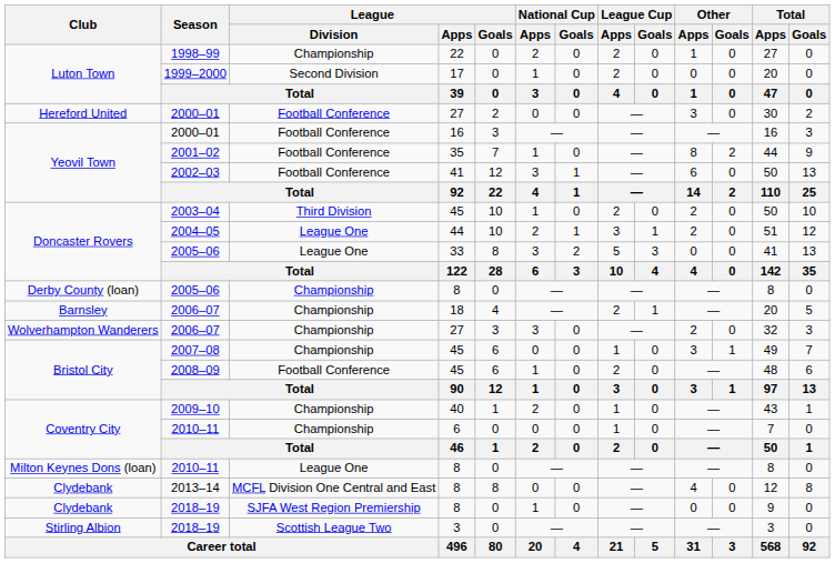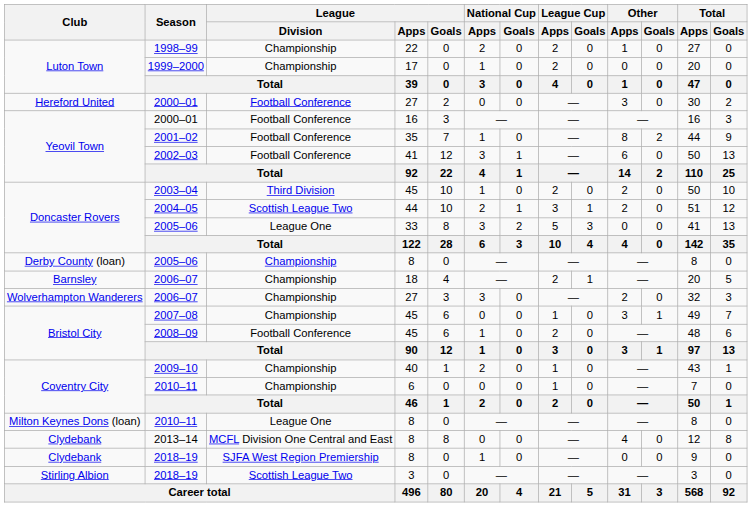 <table class=wikitable style=text-align:center>
 <tr>
 <th rowspan=2>Club</th>
 <th rowspan=2>Season</th>
 <th colspan=3>League</th>
 <th colspan=2>National Cup</th>
 <th colspan=2>League Cup</th>
 <th colspan=2>Other</th>
 <th colspan=2>Total</th>
 </tr>
 <tr>
 <th>Division</th>
 <th>Apps</th>
 <th>Goals</th>
 <th>Apps</th>
 <th>Goals</th>
 <th>Apps</th>
 <th>Goals</th>
 <th>Apps</th>
 <th>Goals</th>
 <th>Apps</th>
 <th>Goals</th>
 </tr>
 <tr>
 <td rowspan=3><a href='#'>Luton Town</a></td>
 <td><a href='#'>1998–99</a></td>
 <td>Championship</td>
 <td>22</td>
 <td>0</td>
 <td>2</td>
 <td>0</td>
 <td>2</td>
 <td>0</td>
 <td>1</td>
 <td>0</td>
 <td>27</td>
 <td>0</td>
 </tr>
 <tr>
 <td><a href='#'>1999–2000</a></td>
-<td>Second Division</td>
+<td>Championship</td>
 <td>17</td>
 <td>0</td>
 <td>1</td>
 <td>0</td>
 <td>2</td>
 <td>0</td>
 <td>0</td>
 <td>0</td>
 <td>20</td>
 <td>0</td>
 </tr>
 <tr>
 <th colspan=2>Total</th>
 <th>39</th>
 <th>0</th>
 <th>3</th>
 <th>0</th>
 <th>4</th>
 <th>0</th>
 <th>1</th>
 <th>0</th>
 <th>47</th>
 <th>0</th>
 </tr>
 <tr>
 <td><a href='#'>Hereford United</a></td>
 <td><a href='#'>2000–01</a></td>
 <td><a href='#'>Football Conference</a></td>
 <td>27</td>
 <td>2</td>
 <td>0</td>
 <td>0</td>
 <td colspan=2>—</td>
 <td>3</td>
 <td>0</td>
 <td>30</td>
 <td>2</td>
 </tr>
 <tr>
 <td rowspan=4><a href='#'>Yeovil Town</a></td>
 <td>2000–01</td>
 <td>Football Conference</td>
 <td>16</td>
 <td>3</td>
 <td colspan=2>—</td>
 <td colspan=2>—</td>
 <td colspan=2>—</td>
 <td>16</td>
 <td>3</td>
 </tr>
 <tr>
 <td><a href='#'>2001–02</a></td>
 <td>Football Conference</td>
 <td>35</td>
 <td>7</td>
 <td>1</td>
 <td>0</td>
 <td colspan=2>—</td>
 <td>8</td>
 <td>2</td>
 <td>44</td>
 <td>9</td>
 </tr>
 <tr>
 <td><a href='#'>2002–03</a></td>
 <td>Football Conference</td>
 <td>41</td>
 <td>12</td>
 <td>3</td>
 <td>1</td>
 <td colspan=2>—</td>
 <td>6</td>
 <td>0</td>
 <td>50</td>
 <td>13</td>
 </tr>
 <tr>
 <th colspan=2>Total</th>
 <th>92</th>
 <th>22</th>
 <th>4</th>
 <th>1</th>
 <th colspan=2>—</th>
 <th>14</th>
 <th>2</th>
 <th>110</th>
 <th>25</th>
 </tr>
 <tr>
 <td rowspan=4><a href='#'>Doncaster Rovers</a></td>
 <td><a href='#'>2003–04</a></td>
 <td><a href='#'>Third Division</a></td>
 <td>45</td>
 <td>10</td>
 <td>1</td>
 <td>0</td>
 <td>2</td>
 <td>0</td>
 <td>2</td>
 <td>0</td>
 <td>50</td>
 <td>10</td>
 </tr>
 <tr>
 <td><a href='#'>2004–05</a></td>
-<td><a href='#'>League One</a></td>
+<td><a href='#'>Scottish League Two</a></td>
 <td>44</td>
 <td>10</td>
 <td>2</td>
 <td>1</td>
 <td>3</td>
 <td>1</td>
 <td>2</td>
 <td>0</td>
 <td>51</td>
 <td>12</td>
 </tr>
 <tr>
 <td><a href='#'>2005–06</a></td>
 <td>League One</td>
 <td>33</td>
 <td>8</td>
 <td>3</td>
 <td>2</td>
 <td>5</td>
 <td>3</td>
 <td>0</td>
 <td>0</td>
 <td>41</td>
 <td>13</td>
 </tr>
 <tr>
 <th colspan=2>Total</th>
 <th>122</th>
 <th>28</th>
 <th>6</th>
 <th>3</th>
 <th>10</th>
 <th>4</th>
 <th>4</th>
 <th>0</th>
 <th>142</th>
 <th>35</th>
 </tr>
 <tr>
 <td><a href='#'>Derby County</a> (loan)</td>
 <td><a href='#'>2005–06</a></td>
 <td><a href='#'>Championship</a></td>
 <td>8</td>
 <td>0</td>
 <td colspan=2>—</td>
 <td colspan=2>—</td>
 <td colspan=2>—</td>
 <td>8</td>
 <td>0</td>
 </tr>
 <tr>
 <td><a href='#'>Barnsley</a></td>
 <td><a href='#'>2006–07</a></td>
 <td>Championship</td>
 <td>18</td>
 <td>4</td>
 <td colspan=2>—</td>
 <td>2</td>
 <td>1</td>
 <td colspan=2>—</td>
 <td>20</td>
 <td>5</td>
 </tr>
 <tr>
 <td><a href='#'>Wolverhampton Wanderers</a></td>
 <td><a href='#'>2006–07</a></td>
 <td>Championship</td>
 <td>27</td>
 <td>3</td>
 <td>3</td>
 <td>0</td>
 <td colspan=2>—</td>
 <td>2</td>
 <td>0</td>
 <td>32</td>
 <td>3</td>
 </tr>
 <tr>
 <td rowspan=3><a href='#'>Bristol City</a></td>
 <td><a href='#'>2007–08</a></td>
 <td>Championship</td>
 <td>45</td>
 <td>6</td>
 <td>0</td>
 <td>0</td>
 <td>1</td>
 <td>0</td>
 <td>3</td>
 <td>1</td>
 <td>49</td>
 <td>7</td>
 </tr>
 <tr>
 <td><a href='#'>2008–09</a></td>
 <td>Football Conference</td>
 <td>45</td>
 <td>6</td>
 <td>1</td>
 <td>0</td>
 <td>2</td>
 <td>0</td>
 <td colspan=2>—</td>
 <td>48</td>
 <td>6</td>
 </tr>
 <tr>
 <th colspan=2>Total</th>
 <th>90</th>
 <th>12</th>
 <th>1</th>
 <th>0</th>
 <th>3</th>
 <th>0</th>
 <th>3</th>
 <th>1</th>
 <th>97</th>
 <th>13</th>
 </tr>
 <tr>
 <td rowspan=3><a href='#'>Coventry City</a></td>
 <td><a href='#'>2009–10</a></td>
 <td>Championship</td>
 <td>40</td>
 <td>1</td>
 <td>2</td>
 <td>0</td>
 <td>1</td>
 <td>0</td>
 <td colspan=2>—</td>
 <td>43</td>
 <td>1</td>
 </tr>
 <tr>
 <td><a href='#'>2010–11</a></td>
 <td>Championship</td>
 <td>6</td>
 <td>0</td>
 <td>0</td>
 <td>0</td>
 <td>1</td>
 <td>0</td>
 <td colspan=2>—</td>
 <td>7</td>
 <td>0</td>
 </tr>
 <tr>
 <th colspan=2>Total</th>
 <th>46</th>
 <th>1</th>
 <th>2</th>
 <th>0</th>
 <th>2</th>
 <th>0</th>
 <th colspan=2>—</th>
 <th>50</th>
 <th>1</th>
 </tr>
 <tr>
 <td><a href='#'>Milton Keynes Dons</a> (loan)</td>
 <td><a href='#'>2010–11</a></td>
 <td>League One</td>
 <td>8</td>
 <td>0</td>
 <td colspan=2>—</td>
 <td colspan=2>—</td>
 <td colspan=2>—</td>
 <td>8</td>
 <td>0</td>
 </tr>
 <tr>
 <td><a href='#'>Clydebank</a></td>
 <td>2013–14</td>
 <td><a href='#'>MCFL</a> Division One Central and East</td>
 <td>8</td>
 <td>8</td>
 <td>0</td>
 <td>0</td>
 <td colspan=2>—</td>
 <td>4</td>
 <td>0</td>
 <td>12</td>
 <td>8</td>
 </tr>
 <tr>
 <td><a href='#'>Clydebank</a></td>
 <td><a href='#'>2018–19</a></td>
 <td><a href='#'>SJFA West Region Premiership</a></td>
 <td>8</td>
 <td>0</td>
 <td>1</td>
 <td>0</td>
 <td colspan=2>—</td>
 <td>0</td>
 <td>0</td>
 <td>9</td>
 <td>0</td>
 </tr>
 <tr>
 <td><a href='#'>Stirling Albion</a></td>
 <td><a href='#'>2018–19</a></td>
 <td><a href='#'>Scottish League Two</a></td>
 <td>3</td>
 <td>0</td>
 <td colspan=2>—</td>
 <td colspan=2>—</td>
 <td colspan=2>—</td>
 <td>3</td>
 <td>0</td>
 </tr>
 <tr>
 <th colspan=3>Career total</th>
 <th>496</th>
 <th>80</th>
 <th>20</th>
 <th>4</th>
 <th>21</th>
 <th>5</th>
 <th>31</th>
 <th>3</th>
 <th>568</th>
 <th>92</th>
 </tr>
 </table>
